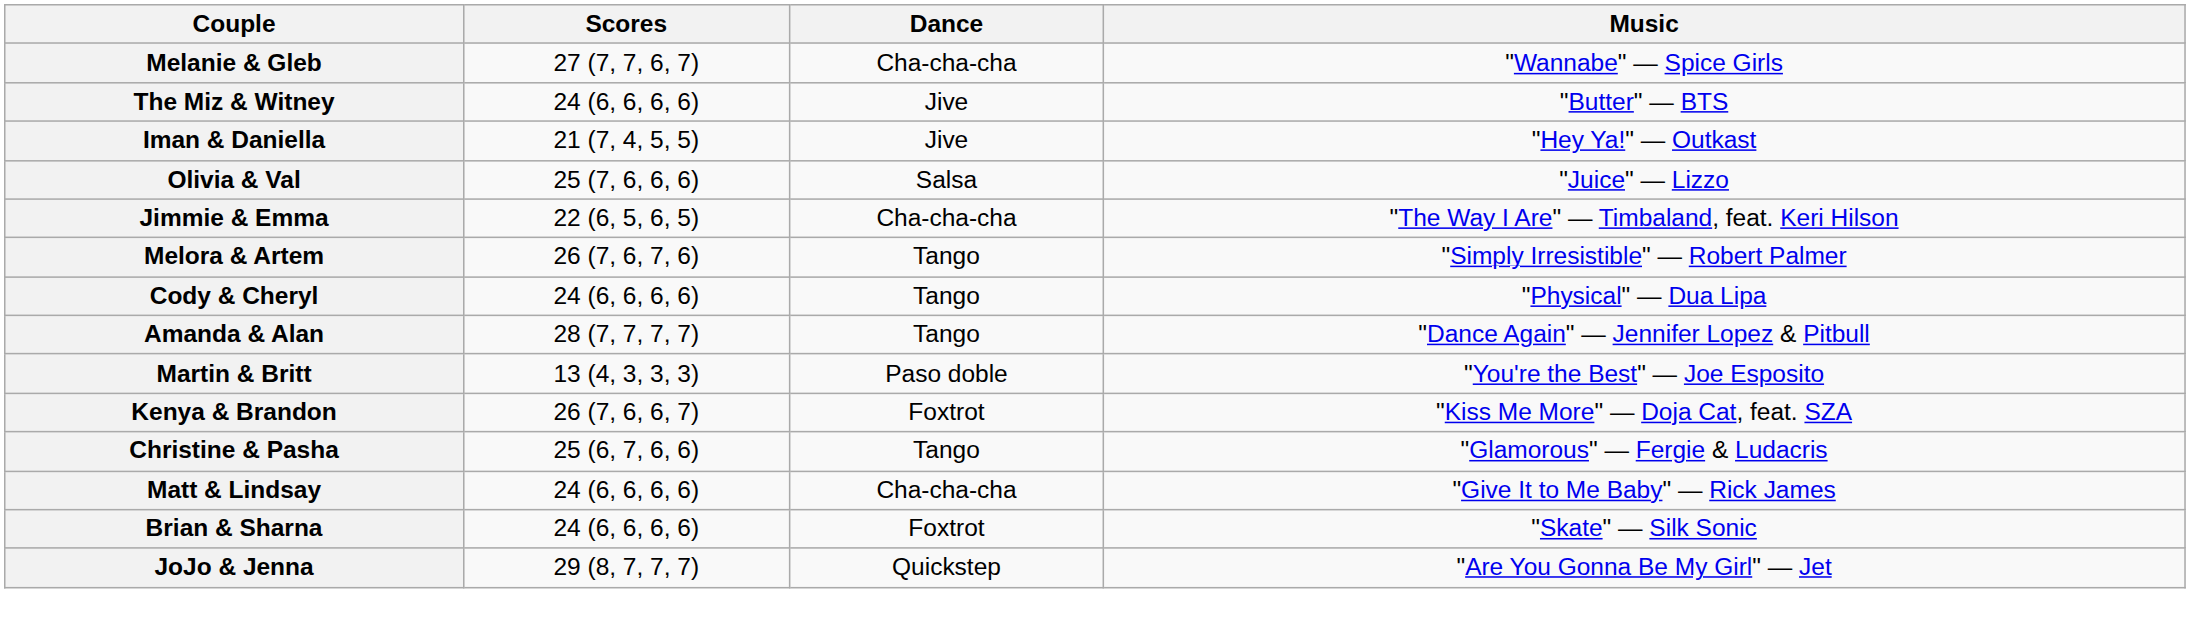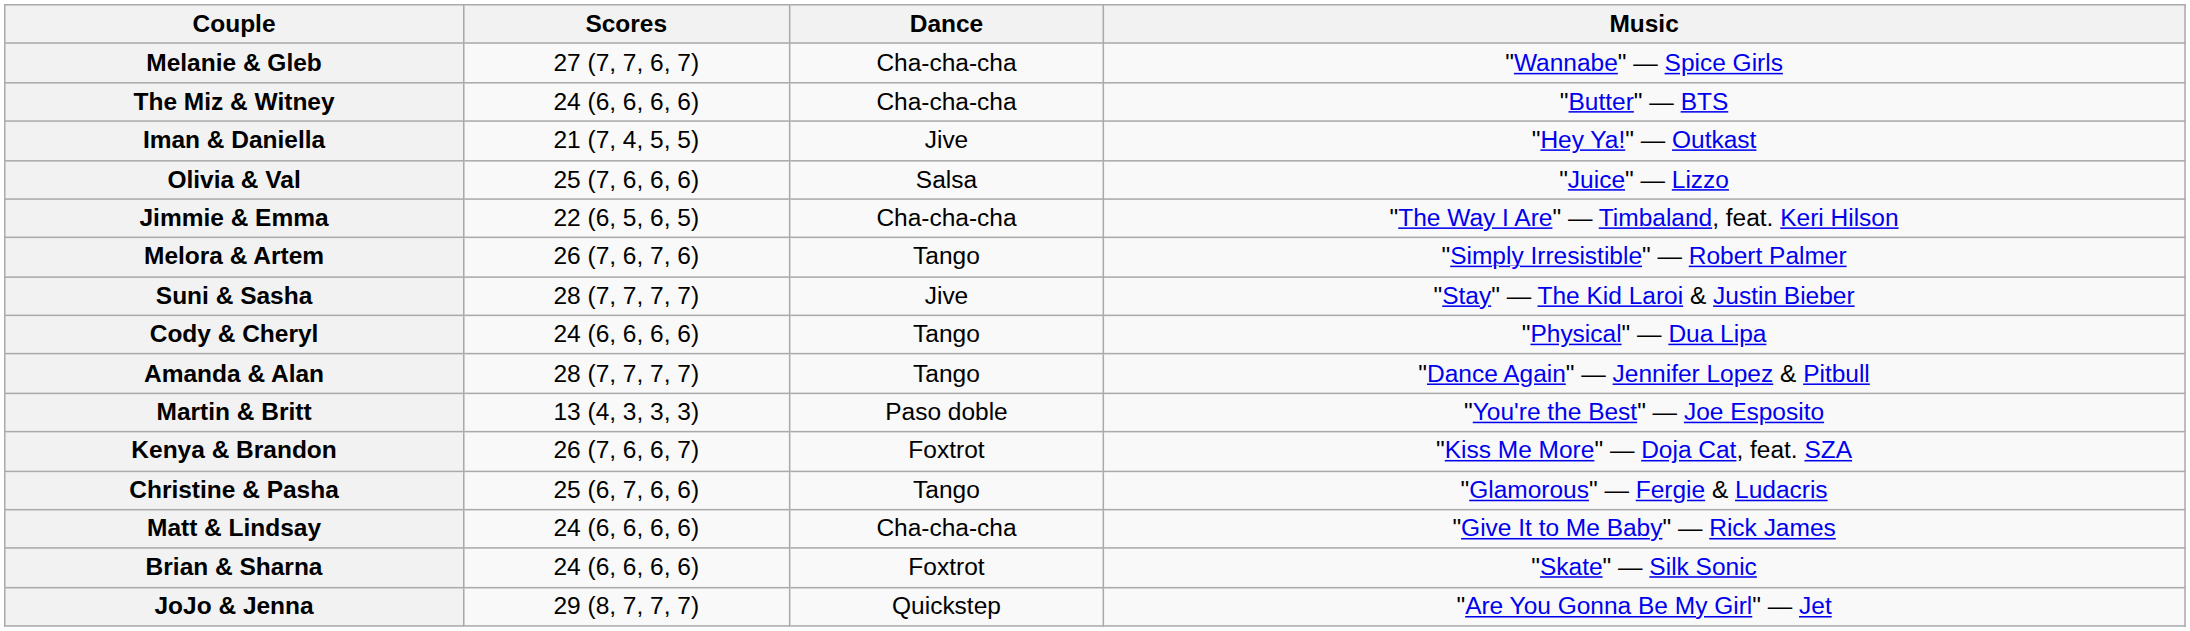 <table class="wikitable sortable" style="text-align:center; width: 90%">
 <tr>
 <th scope="col">Couple</th>
 <th scope="col">Scores</th>
 <th scope="col" class="unsortable">Dance</th>
 <th scope="col" class="unsortable">Music</th>
 </tr>
 <tr>
 <th scope="row">Melanie & Gleb</th>
 <td>27 (7, 7, 6, 7)</td>
 <td>Cha-cha-cha</td>
 <td>"<a href='#'>Wannabe</a>" — <a href='#'>Spice Girls</a></td>
 </tr>
 <tr>
 <th scope="row">The Miz & Witney</th>
 <td>24 (6, 6, 6, 6)</td>
-<td>Jive</td>
+<td>Cha-cha-cha</td>
 <td>"<a href='#'>Butter</a>" — <a href='#'>BTS</a></td>
 </tr>
 <tr>
 <th scope="row">Iman & Daniella</th>
 <td>21 (7, 4, 5, 5)</td>
 <td>Jive</td>
 <td>"<a href='#'>Hey Ya!</a>" — <a href='#'>Outkast</a></td>
 </tr>
 <tr>
 <th scope="row">Olivia & Val</th>
 <td>25 (7, 6, 6, 6)</td>
 <td>Salsa</td>
 <td>"<a href='#'>Juice</a>" — <a href='#'>Lizzo</a></td>
 </tr>
 <tr>
 <th scope="row">Jimmie & Emma</th>
 <td>22 (6, 5, 6, 5)</td>
 <td>Cha-cha-cha</td>
 <td>"<a href='#'>The Way I Are</a>" — <a href='#'>Timbaland</a>, feat. <a href='#'>Keri Hilson</a></td>
 </tr>
 <tr>
 <th scope="row">Melora & Artem</th>
 <td>26 (7, 6, 7, 6)</td>
 <td>Tango</td>
 <td>"<a href='#'>Simply Irresistible</a>" — <a href='#'>Robert Palmer</a></td>
+</tr>
+<tr>
+<th scope="row">Suni & Sasha</th>
+<td>28 (7, 7, 7, 7)</td>
+<td>Jive</td>
+<td>"<a href='#'>Stay</a>" — <a href='#'>The Kid Laroi</a> & <a href='#'>Justin Bieber</a></td>
 </tr>
 <tr>
 <th scope="row">Cody & Cheryl</th>
 <td>24 (6, 6, 6, 6)</td>
 <td>Tango</td>
 <td>"<a href='#'>Physical</a>" — <a href='#'>Dua Lipa</a></td>
 </tr>
 <tr>
 <th scope="row">Amanda & Alan</th>
 <td>28 (7, 7, 7, 7)</td>
 <td>Tango</td>
 <td>"<a href='#'>Dance Again</a>" — <a href='#'>Jennifer Lopez</a> & <a href='#'>Pitbull</a></td>
 </tr>
 <tr>
 <th scope="row">Martin & Britt</th>
 <td>13 (4, 3, 3, 3)</td>
 <td>Paso doble</td>
 <td>"<a href='#'>You're the Best</a>" — <a href='#'>Joe Esposito</a></td>
 </tr>
 <tr>
 <th scope="row">Kenya & Brandon</th>
 <td>26 (7, 6, 6, 7)</td>
 <td>Foxtrot</td>
 <td>"<a href='#'>Kiss Me More</a>" — <a href='#'>Doja Cat</a>, feat. <a href='#'>SZA</a></td>
 </tr>
 <tr>
 <th scope="row">Christine & Pasha</th>
 <td>25 (6, 7, 6, 6)</td>
 <td>Tango</td>
 <td>"<a href='#'>Glamorous</a>" — <a href='#'>Fergie</a> & <a href='#'>Ludacris</a></td>
 </tr>
 <tr>
 <th scope="row">Matt & Lindsay</th>
 <td>24 (6, 6, 6, 6)</td>
 <td>Cha-cha-cha</td>
 <td>"<a href='#'>Give It to Me Baby</a>" — <a href='#'>Rick James</a></td>
 </tr>
 <tr>
 <th scope="row">Brian & Sharna</th>
 <td>24 (6, 6, 6, 6)</td>
 <td>Foxtrot</td>
 <td>"<a href='#'>Skate</a>" — <a href='#'>Silk Sonic</a></td>
 </tr>
 <tr>
 <th scope="row">JoJo & Jenna</th>
 <td>29 (8, 7, 7, 7)</td>
 <td>Quickstep</td>
 <td>"<a href='#'>Are You Gonna Be My Girl</a>" — <a href='#'>Jet</a></td>
 </tr>
 </table>
